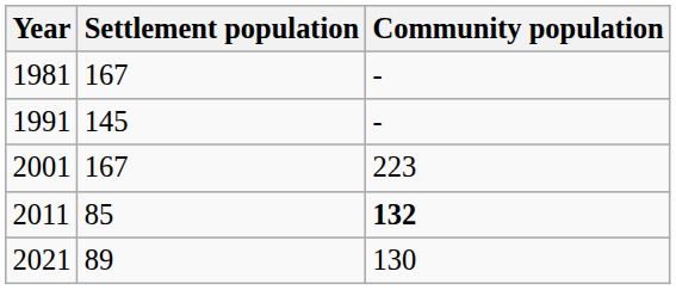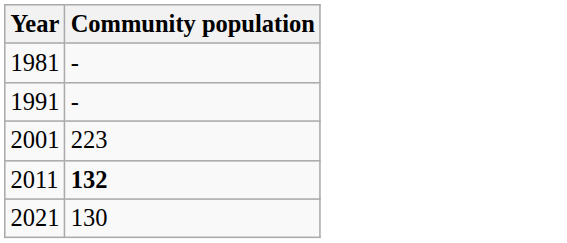 <table class=wikitable>
 <tr>
 <th>Year</th>
-<th>Settlement population</th>
 <th>Community population</th>
 </tr>
 <tr>
 <td>1981</td>
-<td>167</td>
 <td>-</td>
 </tr>
 <tr>
 <td>1991</td>
-<td>145</td>
 <td>-</td>
 </tr>
 <tr>
 <td>2001</td>
-<td>167</td>
 <td>223</td>
 </tr>
 <tr>
 <td>2011</td>
-<td>85</td>
 <td><strong>132</strong></td>
 </tr>
 <tr>
 <td>2021</td>
-<td>89</td>
 <td>130</td>
 </tr>
 </table>
